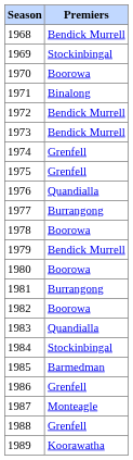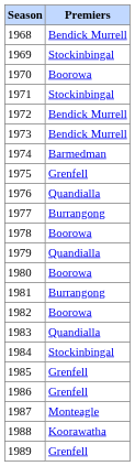 <table border="1" style="border-collapse:collapse; font-size:90%;" cellpadding="3" cellspacing="0">
 <tr bgcolor="#C1D8FF">
 <th>Season</th>
 <th>Premiers</th>
 </tr>
 <tr>
 <td>1968</td>
 <td> <a href='#'>Bendick Murrell</a></td>
 </tr>
 <tr>
 <td>1969</td>
 <td> <a href='#'>Stockinbingal</a></td>
 </tr>
 <tr>
 <td>1970</td>
 <td> <a href='#'>Boorowa</a></td>
 </tr>
 <tr>
 <td>1971</td>
-<td> <a href='#'>Binalong</a></td>
+<td> <a href='#'>Stockinbingal</a></td>
 </tr>
 <tr>
 <td>1972</td>
 <td> <a href='#'>Bendick Murrell</a></td>
 </tr>
 <tr>
 <td>1973</td>
 <td> <a href='#'>Bendick Murrell</a></td>
 </tr>
 <tr>
 <td>1974</td>
-<td> <a href='#'>Grenfell</a></td>
+<td> <a href='#'>Barmedman</a></td>
 </tr>
 <tr>
 <td>1975</td>
 <td> <a href='#'>Grenfell</a></td>
 </tr>
 <tr>
 <td>1976</td>
 <td> <a href='#'>Quandialla</a></td>
 </tr>
 <tr>
 <td>1977</td>
 <td> <a href='#'>Burrangong</a></td>
 </tr>
 <tr>
 <td>1978</td>
 <td> <a href='#'>Boorowa</a></td>
 </tr>
 <tr>
 <td>1979</td>
-<td> <a href='#'>Bendick Murrell</a></td>
+<td> <a href='#'>Quandialla</a></td>
 </tr>
 <tr>
 <td>1980</td>
 <td> <a href='#'>Boorowa</a></td>
 </tr>
 <tr>
 <td>1981</td>
 <td> <a href='#'>Burrangong</a></td>
 </tr>
 <tr>
 <td>1982</td>
 <td> <a href='#'>Boorowa</a></td>
 </tr>
 <tr>
 <td>1983</td>
 <td> <a href='#'>Quandialla</a></td>
 </tr>
 <tr>
 <td>1984</td>
 <td> <a href='#'>Stockinbingal</a></td>
 </tr>
 <tr>
 <td>1985</td>
-<td> <a href='#'>Barmedman</a></td>
+<td> <a href='#'>Grenfell</a></td>
 </tr>
 <tr>
 <td>1986</td>
 <td> <a href='#'>Grenfell</a></td>
 </tr>
 <tr>
 <td>1987</td>
 <td> <a href='#'>Monteagle</a></td>
 </tr>
 <tr>
 <td>1988</td>
-<td> <a href='#'>Grenfell</a></td>
+<td> <a href='#'>Koorawatha</a></td>
 </tr>
 <tr>
 <td>1989</td>
-<td> <a href='#'>Koorawatha</a></td>
+<td> <a href='#'>Grenfell</a></td>
 </tr>
 </table>
